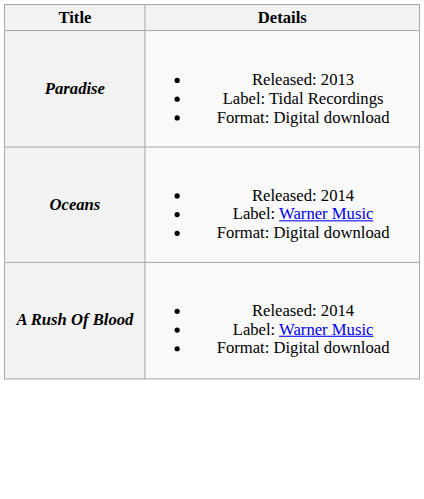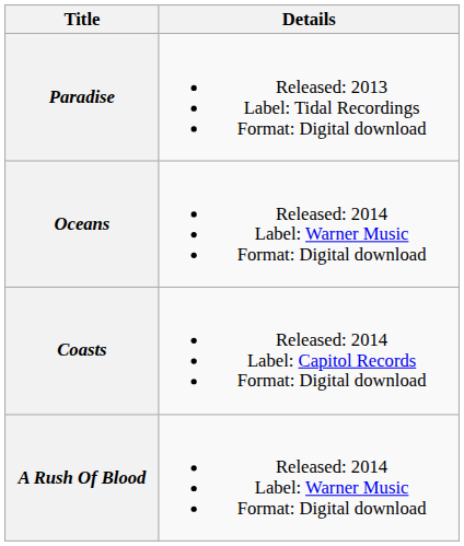 <table class="wikitable plainrowheaders" style="text-align:center;">
 <tr>
 <th scope="col" style="width:8em;">Title</th>
 <th scope="col" style="width:16em;">Details</th>
 </tr>
 <tr>
 <th scope="row"><em>Paradise</em></th>
 <td><br><ul><li>Released: 2013</li><li>Label: Tidal Recordings</li><li>Format: Digital download</li></ul></td>
 </tr>
 <tr>
 <th scope="row"><em>Oceans</em></th>
 <td><br><ul><li>Released: 2014</li><li>Label: <a href='#'>Warner Music</a></li><li>Format: Digital download</li></ul></td>
 </tr>
 <tr>
+<th scope="row"><em>Coasts</em></th>
+<td><br><ul><li>Released: 2014</li><li>Label: <a href='#'>Capitol Records</a></li><li>Format: Digital download</li></ul></td>
+</tr>
+<tr>
 <th scope="row"><em>A Rush Of Blood</em></th>
 <td><br><ul><li>Released: 2014</li><li>Label: <a href='#'>Warner Music</a></li><li>Format: Digital download</li></ul></td>
 </tr>
 </table>
